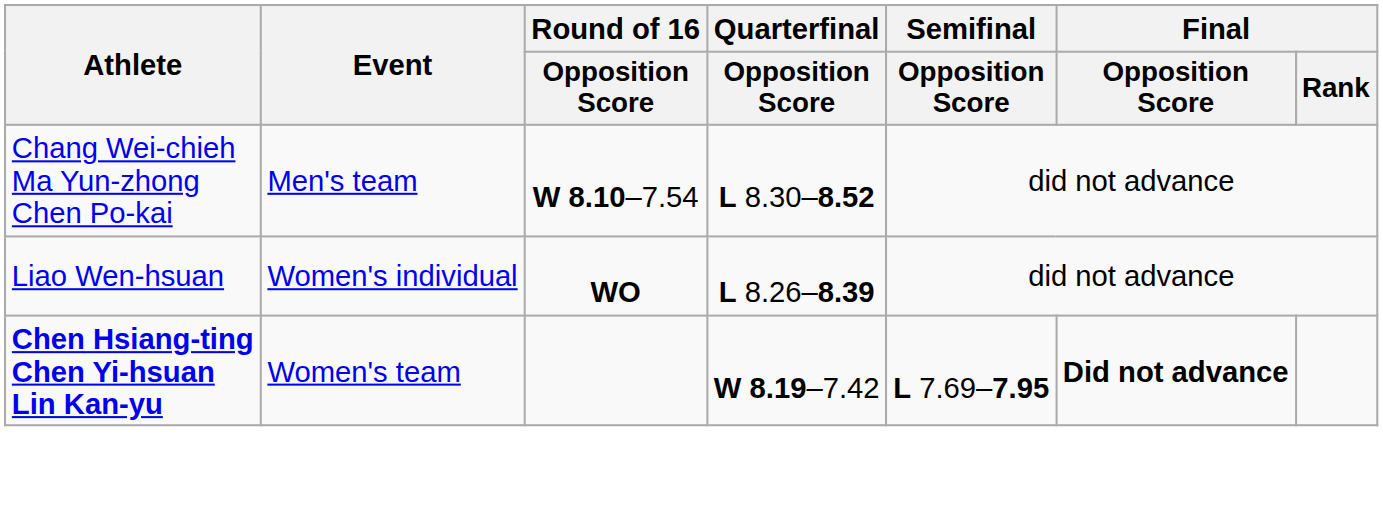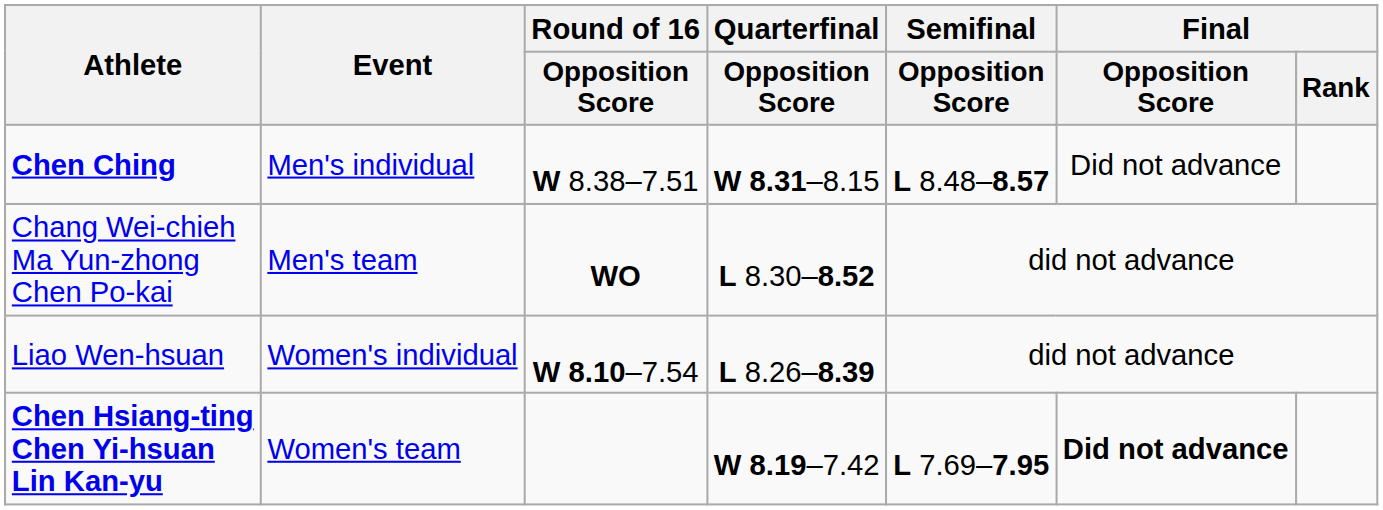 <table class=wikitable style=font-size:90%;text-align:center>
 <tr>
 <th rowspan=2>Athlete</th>
 <th rowspan=2>Event</th>
 <th>Round of 16</th>
 <th>Quarterfinal</th>
 <th>Semifinal</th>
 <th colspan=2>Final</th>
 </tr>
 <tr style=font-size:95%>
 <th>Opposition<br>Score</th>
 <th>Opposition<br>Score</th>
 <th>Opposition<br>Score</th>
 <th>Opposition<br>Score</th>
 <th>Rank</th>
 </tr>
 <tr>
+<td align=left><strong><a href='#'>Chen Ching</a></strong></td>
+<td align=left><a href='#'>Men's individual</a></td>
+<td><br><strong>W</strong> 8.38–7.51</td>
+<td><br><strong>W</strong> <strong>8.31</strong>–8.15</td>
+<td><br><strong>L</strong> 8.48–<strong>8.57</strong></td>
+<td>Did not advance</td>
+<td></td>
+</tr>
+<tr>
 <td align=left><a href='#'>Chang Wei-chieh</a><br><a href='#'>Ma Yun-zhong</a><br><a href='#'>Chen Po-kai</a></td>
 <td align=left><a href='#'>Men's team</a></td>
-<td><br><strong>W</strong> <strong>8.10</strong>–7.54</td>
+<td><br><strong>WO</strong></td>
 <td><br><strong>L</strong> 8.30–<strong>8.52</strong></td>
 <td colspan=3>did not advance</td>
 </tr>
 <tr>
 <td align=left><a href='#'>Liao Wen-hsuan</a></td>
 <td align=left><a href='#'>Women's individual</a></td>
-<td><br><strong>WO</strong></td>
+<td><br><strong>W</strong> <strong>8.10</strong>–7.54</td>
 <td><br><strong>L</strong> 8.26–<strong>8.39</strong></td>
 <td colspan=3>did not advance</td>
 </tr>
 <tr>
 <td align=left><strong><a href='#'>Chen Hsiang-ting</a><br><a href='#'>Chen Yi-hsuan</a><br><a href='#'>Lin Kan-yu</a></strong></td>
 <td align=left><a href='#'>Women's team</a></td>
 <td></td>
 <td><br><strong>W</strong> <strong>8.19</strong>–7.42</td>
 <td><br><strong>L</strong> 7.69–<strong>7.95</strong></td>
 <td><strong>Did not advance</strong></td>
 <td></td>
 </tr>
 </table>
